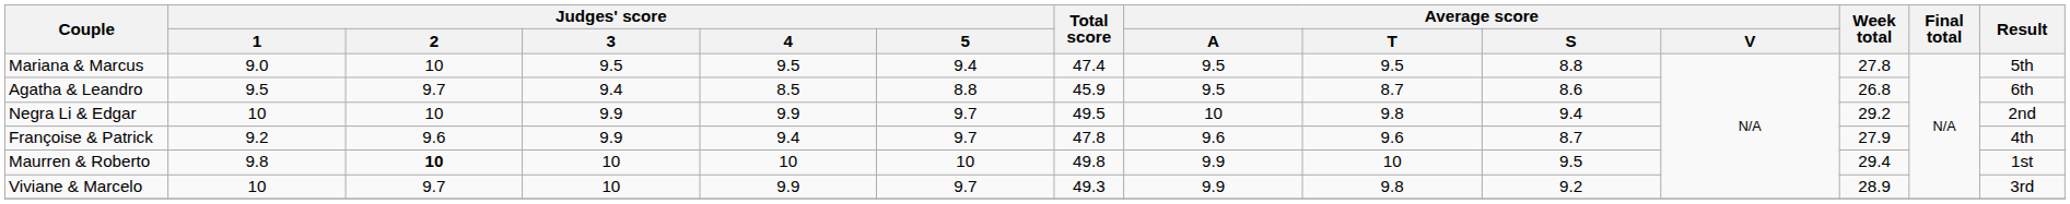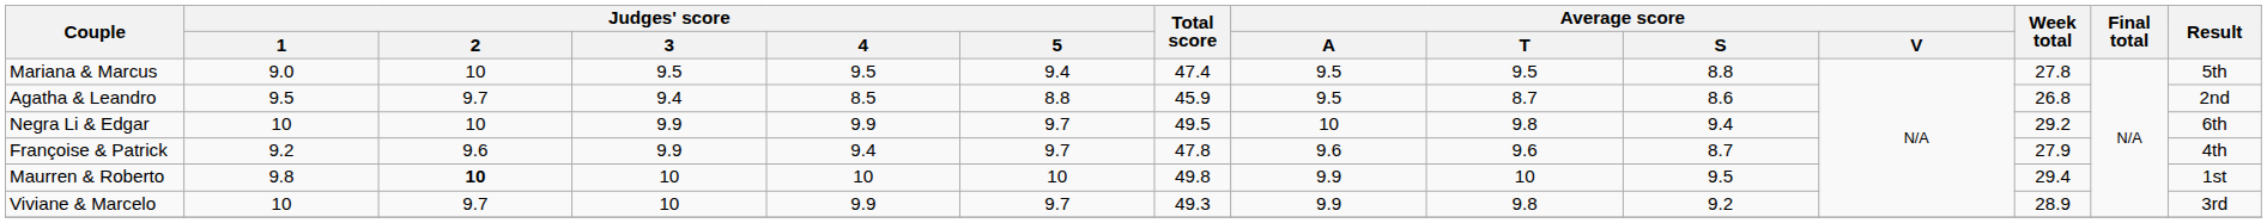 <table class="wikitable" style="font-size:100%; line-height:16px; text-align:center" width="100%">
 <tr>
 <th rowspan=2 width=150>Couple</th>
 <th colspan=5 width=185>Judges' score</th>
 <th rowspan=2 width=060>Total score</th>
 <th colspan=4 width=148>Average score</th>
 <th rowspan=2 width=060>Week total</th>
 <th rowspan=2 width=060>Final total</th>
 <th rowspan=2 width=075>Result</th>
 </tr>
 <tr>
 <th>1</th>
 <th>2</th>
 <th>3</th>
 <th>4</th>
 <th>5</th>
 <th>A</th>
 <th>T</th>
 <th>S</th>
 <th>V</th>
 </tr>
 <tr>
 <td align="left">Mariana & Marcus</td>
 <td>9.0</td>
 <td>10</td>
 <td>9.5</td>
 <td>9.5</td>
 <td>9.4</td>
 <td>47.4</td>
 <td>9.5</td>
 <td>9.5</td>
 <td>8.8</td>
 <td rowspan=6><small>N/A</small></td>
 <td>27.8</td>
 <td rowspan=6><small>N/A</small></td>
 <td>5th</td>
 </tr>
 <tr>
 <td align="left">Agatha & Leandro</td>
 <td>9.5</td>
 <td>9.7</td>
 <td>9.4</td>
 <td>8.5</td>
 <td>8.8</td>
 <td>45.9</td>
 <td>9.5</td>
 <td>8.7</td>
 <td>8.6</td>
 <td>26.8</td>
-<td>6th</td>
+<td>2nd</td>
 </tr>
 <tr>
 <td align="left">Negra Li & Edgar</td>
 <td>10</td>
 <td>10</td>
 <td>9.9</td>
 <td>9.9</td>
 <td>9.7</td>
 <td>49.5</td>
 <td>10</td>
 <td>9.8</td>
 <td>9.4</td>
 <td>29.2</td>
-<td>2nd</td>
+<td>6th</td>
 </tr>
 <tr>
 <td align="left">Françoise & Patrick</td>
 <td>9.2</td>
 <td>9.6</td>
 <td>9.9</td>
 <td>9.4</td>
 <td>9.7</td>
 <td>47.8</td>
 <td>9.6</td>
 <td>9.6</td>
 <td>8.7</td>
 <td>27.9</td>
 <td>4th</td>
 </tr>
 <tr>
 <td align="left">Maurren & Roberto</td>
 <td>9.8</td>
 <td><strong>10</strong></td>
 <td>10</td>
 <td>10</td>
 <td>10</td>
 <td>49.8</td>
 <td>9.9</td>
 <td>10</td>
 <td>9.5</td>
 <td>29.4</td>
 <td>1st</td>
 </tr>
 <tr>
 <td align="left">Viviane & Marcelo</td>
 <td>10</td>
 <td>9.7</td>
 <td>10</td>
 <td>9.9</td>
 <td>9.7</td>
 <td>49.3</td>
 <td>9.9</td>
 <td>9.8</td>
 <td>9.2</td>
 <td>28.9</td>
 <td>3rd</td>
 </tr>
 <tr>
 </tr>
 </table>
